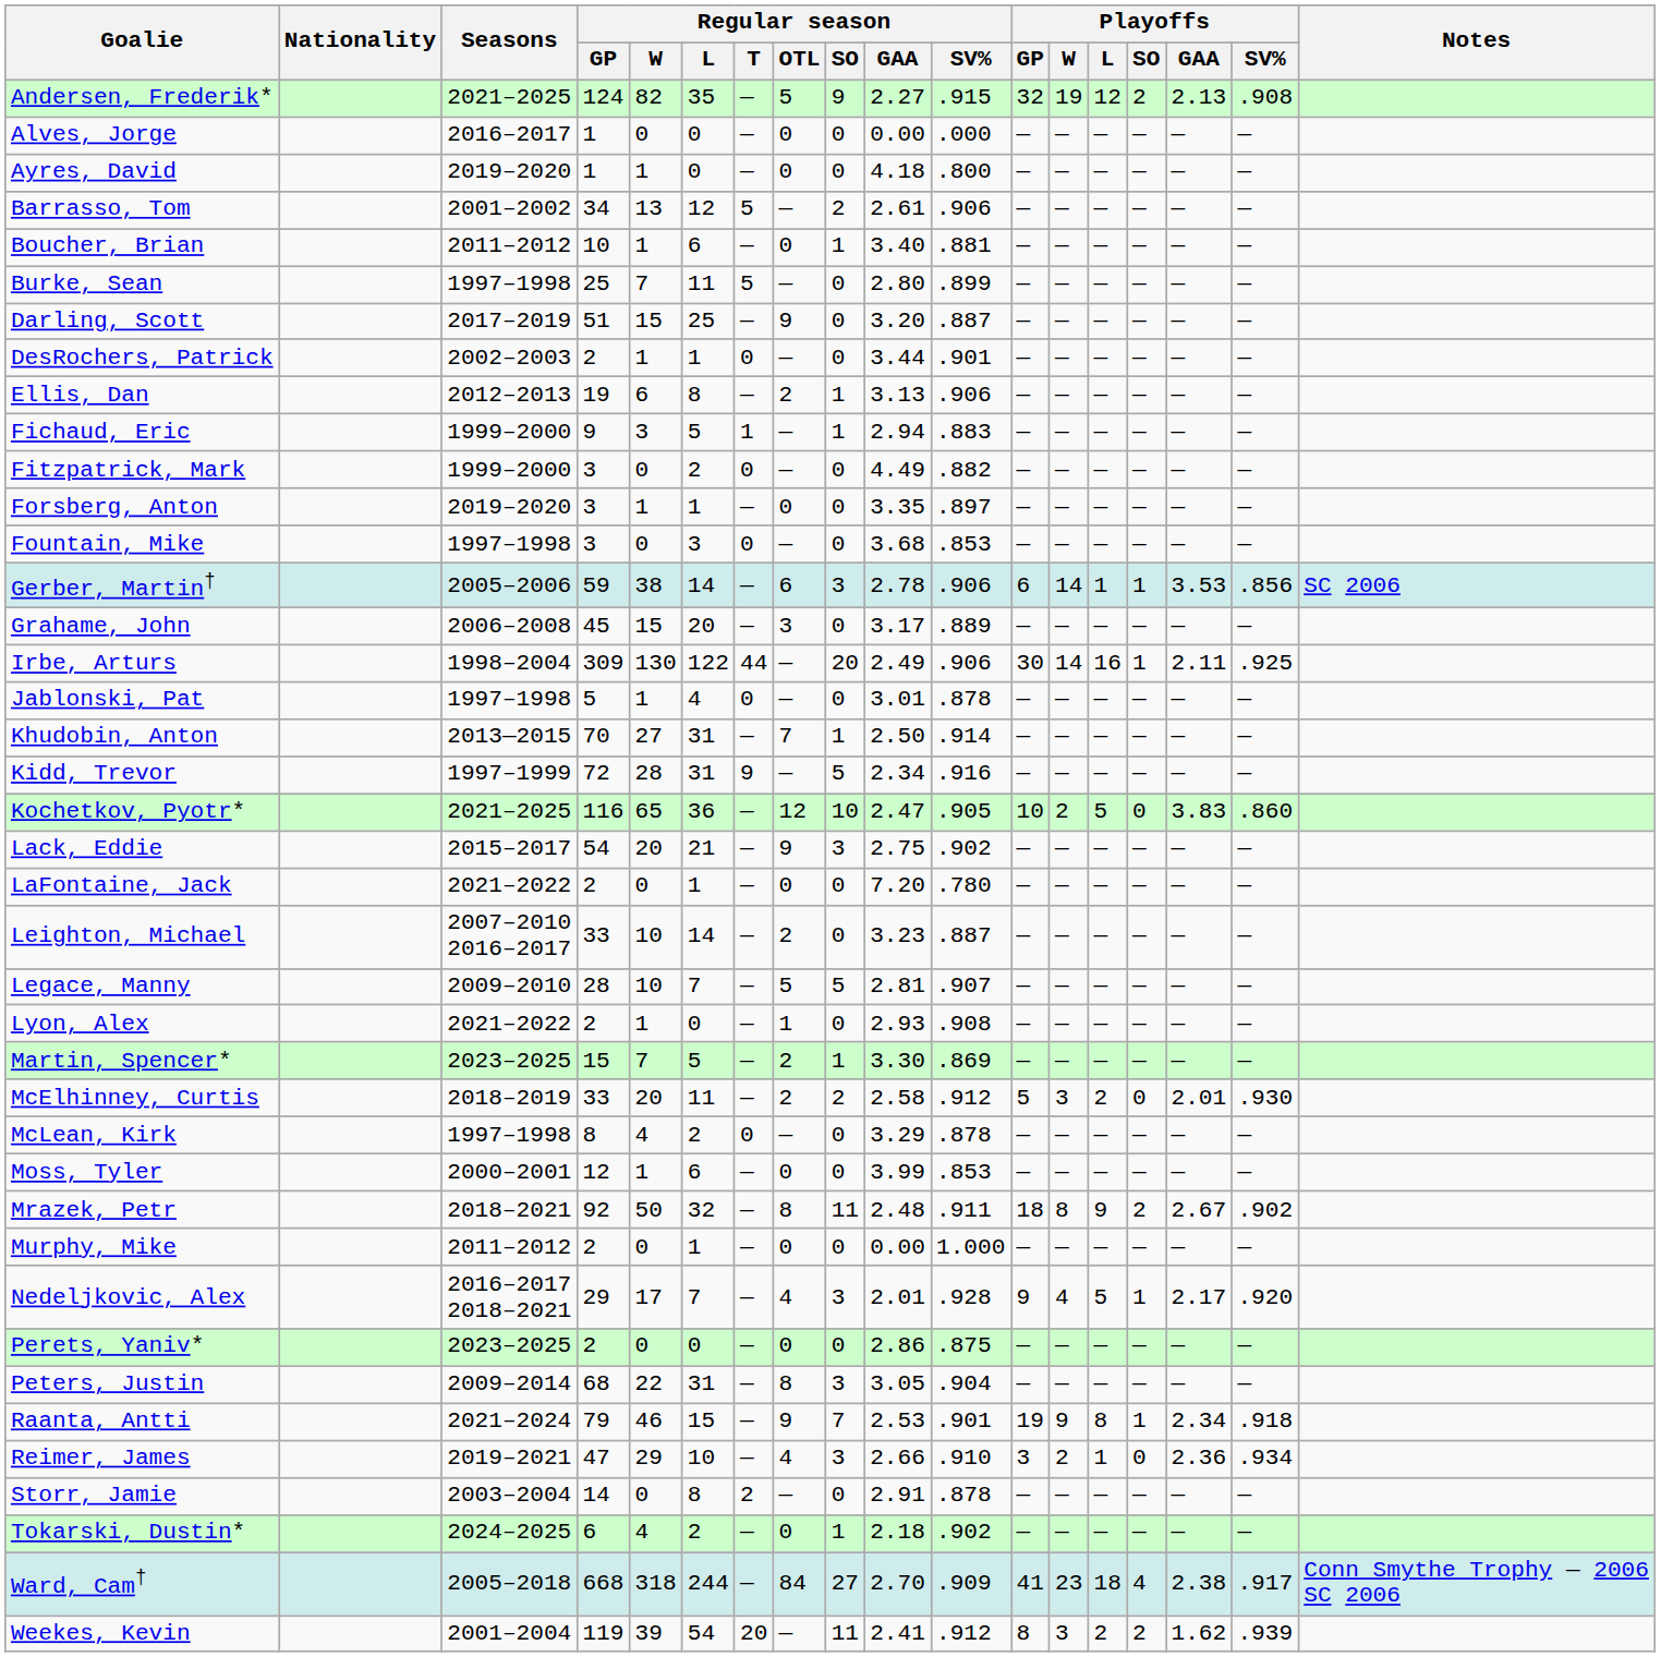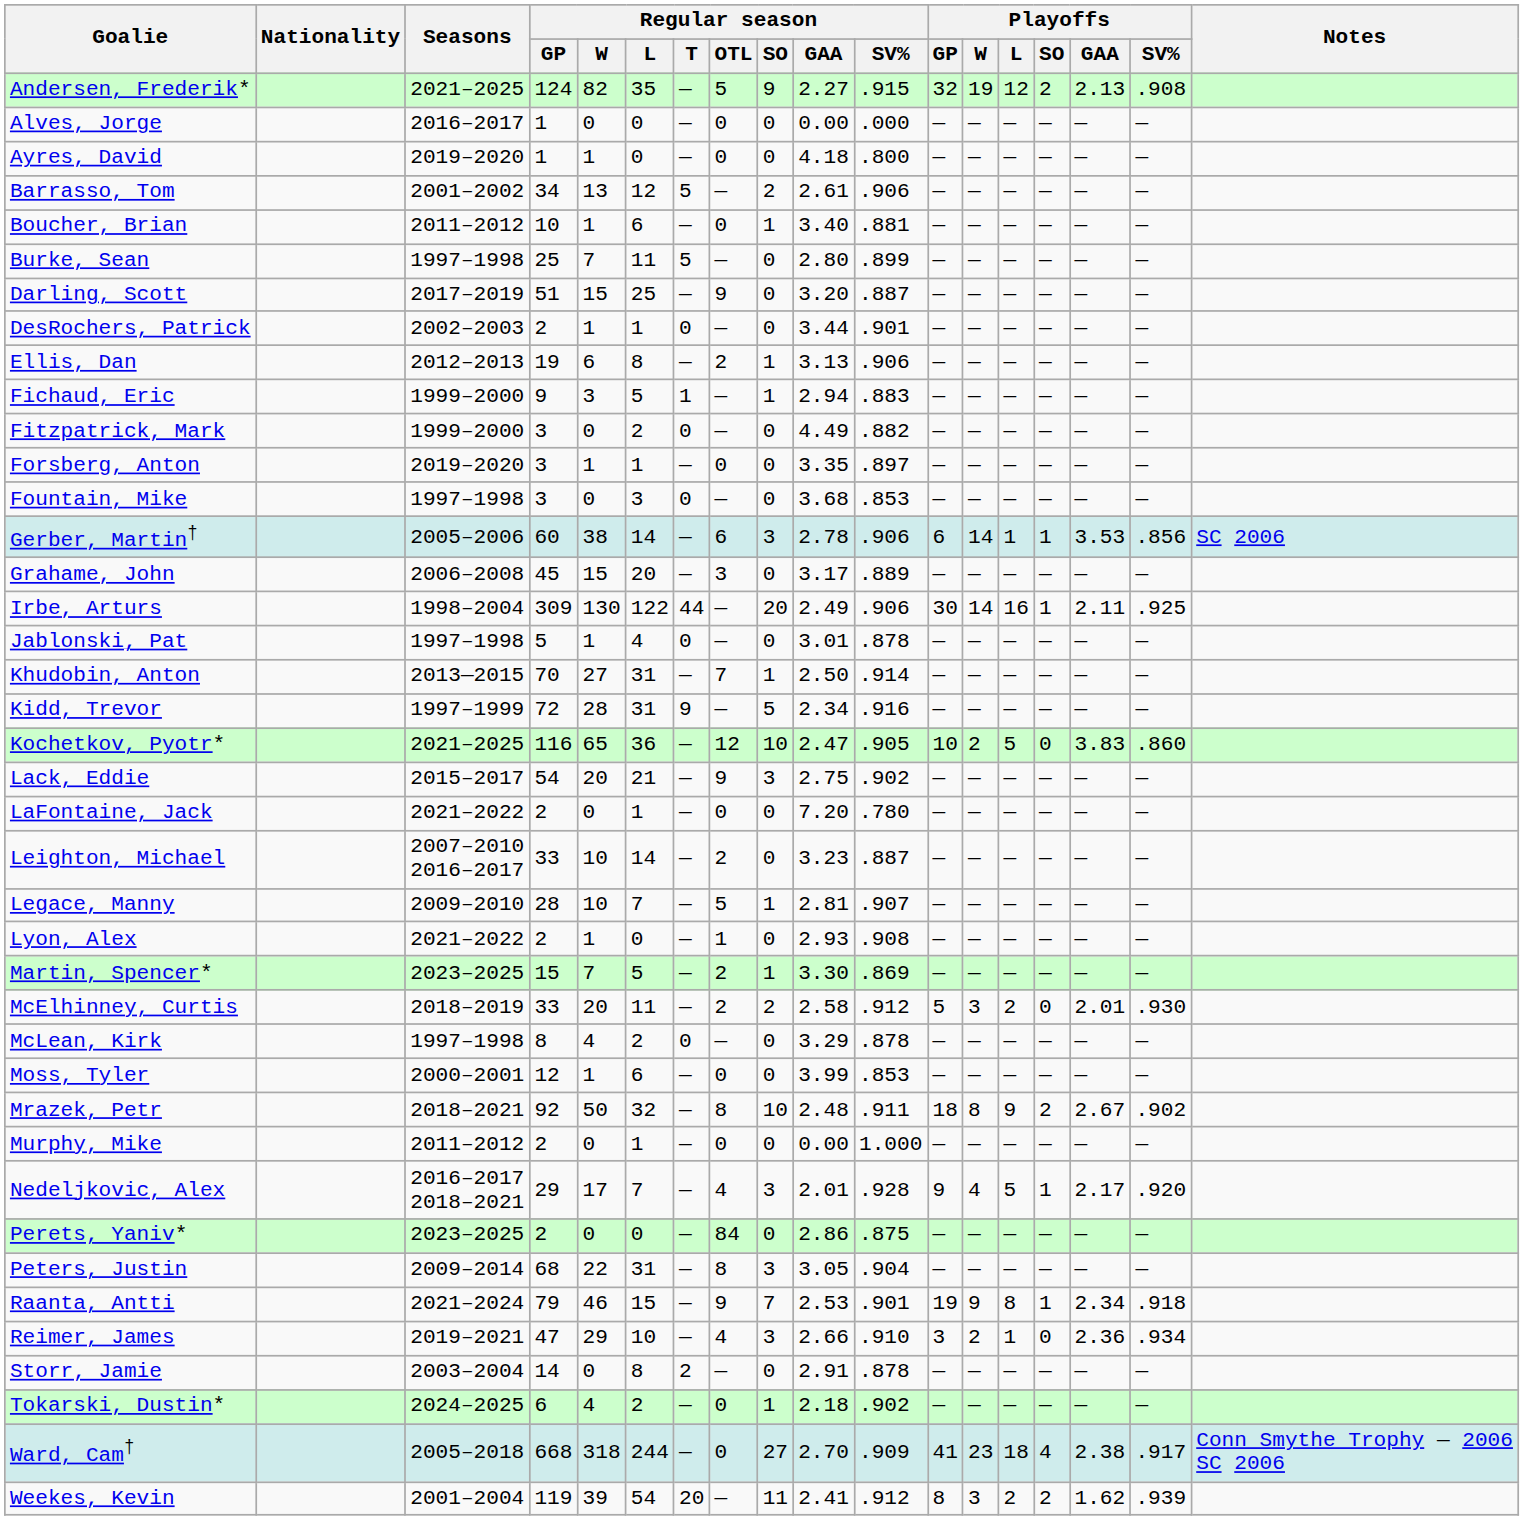 <table class="wikitable sortable" style="text-align:left; font-size:95%">
 <tr>
 <th rowspan="2">Goalie</th>
 <th rowspan="2">Nationality</th>
 <th rowspan="2">Seasons</th>
 <th colspan="8" class="unsortable">Regular season</th>
 <th colspan="6" class="unsortable">Playoffs</th>
 <th rowspan="2">Notes</th>
 </tr>
 <tr>
 <th>GP</th>
 <th>W</th>
 <th>L</th>
 <th>T</th>
 <th>OTL</th>
 <th>SO</th>
 <th>GAA</th>
 <th>SV%</th>
 <th>GP</th>
 <th>W</th>
 <th>L</th>
 <th>SO</th>
 <th>GAA</th>
 <th>SV%</th>
 </tr>
 <tr bgcolor="#CCFFCC">
 <td><a href='#'>Andersen, Frederik</a>*</td>
 <td></td>
 <td>2021–2025</td>
 <td>124</td>
 <td>82</td>
 <td>35</td>
 <td>—</td>
 <td>5</td>
 <td>9</td>
 <td>2.27</td>
 <td>.915</td>
 <td>32</td>
 <td>19</td>
 <td>12</td>
 <td>2</td>
 <td>2.13</td>
 <td>.908</td>
 <td></td>
 </tr>
 <tr>
 <td><a href='#'>Alves, Jorge</a></td>
 <td></td>
 <td>2016–2017</td>
 <td>1</td>
 <td>0</td>
 <td>0</td>
 <td>—</td>
 <td>0</td>
 <td>0</td>
 <td>0.00</td>
 <td>.000</td>
 <td>—</td>
 <td>—</td>
 <td>—</td>
 <td>—</td>
 <td>—</td>
 <td>—</td>
 <td></td>
 </tr>
 <tr>
 <td><a href='#'>Ayres, David</a></td>
 <td></td>
 <td>2019–2020</td>
 <td>1</td>
 <td>1</td>
 <td>0</td>
 <td>—</td>
 <td>0</td>
 <td>0</td>
 <td>4.18</td>
 <td>.800</td>
 <td>—</td>
 <td>—</td>
 <td>—</td>
 <td>—</td>
 <td>—</td>
 <td>—</td>
 <td></td>
 </tr>
 <tr>
 <td><a href='#'>Barrasso, Tom</a></td>
 <td></td>
 <td>2001–2002</td>
 <td>34</td>
 <td>13</td>
 <td>12</td>
 <td>5</td>
 <td>—</td>
 <td>2</td>
 <td>2.61</td>
 <td>.906</td>
 <td>—</td>
 <td>—</td>
 <td>—</td>
 <td>—</td>
 <td>—</td>
 <td>—</td>
 <td></td>
 </tr>
 <tr>
 <td><a href='#'>Boucher, Brian</a></td>
 <td></td>
 <td>2011–2012</td>
 <td>10</td>
 <td>1</td>
 <td>6</td>
 <td>—</td>
 <td>0</td>
 <td>1</td>
 <td>3.40</td>
 <td>.881</td>
 <td>—</td>
 <td>—</td>
 <td>—</td>
 <td>—</td>
 <td>—</td>
 <td>—</td>
 <td></td>
 </tr>
 <tr>
 <td><a href='#'>Burke, Sean</a></td>
 <td></td>
 <td>1997–1998</td>
 <td>25</td>
 <td>7</td>
 <td>11</td>
 <td>5</td>
 <td>—</td>
 <td>0</td>
 <td>2.80</td>
 <td>.899</td>
 <td>—</td>
 <td>—</td>
 <td>—</td>
 <td>—</td>
 <td>—</td>
 <td>—</td>
 <td></td>
 </tr>
 <tr>
 <td><a href='#'>Darling, Scott</a></td>
 <td></td>
 <td>2017–2019</td>
 <td>51</td>
 <td>15</td>
 <td>25</td>
 <td>—</td>
 <td>9</td>
 <td>0</td>
 <td>3.20</td>
 <td>.887</td>
 <td>—</td>
 <td>—</td>
 <td>—</td>
 <td>—</td>
 <td>—</td>
 <td>—</td>
 <td></td>
 </tr>
 <tr>
 <td><a href='#'>DesRochers, Patrick</a></td>
 <td></td>
 <td>2002–2003</td>
 <td>2</td>
 <td>1</td>
 <td>1</td>
 <td>0</td>
 <td>—</td>
 <td>0</td>
 <td>3.44</td>
 <td>.901</td>
 <td>—</td>
 <td>—</td>
 <td>—</td>
 <td>—</td>
 <td>—</td>
 <td>—</td>
 <td></td>
 </tr>
 <tr>
 <td><a href='#'>Ellis, Dan</a></td>
 <td></td>
 <td>2012–2013</td>
 <td>19</td>
 <td>6</td>
 <td>8</td>
 <td>—</td>
 <td>2</td>
 <td>1</td>
 <td>3.13</td>
 <td>.906</td>
 <td>—</td>
 <td>—</td>
 <td>—</td>
 <td>—</td>
 <td>—</td>
 <td>—</td>
 <td></td>
 </tr>
 <tr>
 <td><a href='#'>Fichaud, Eric</a></td>
 <td></td>
 <td>1999–2000</td>
 <td>9</td>
 <td>3</td>
 <td>5</td>
 <td>1</td>
 <td>—</td>
 <td>1</td>
 <td>2.94</td>
 <td>.883</td>
 <td>—</td>
 <td>—</td>
 <td>—</td>
 <td>—</td>
 <td>—</td>
 <td>—</td>
 <td></td>
 </tr>
 <tr>
 <td><a href='#'>Fitzpatrick, Mark</a></td>
 <td></td>
 <td>1999–2000</td>
 <td>3</td>
 <td>0</td>
 <td>2</td>
 <td>0</td>
 <td>—</td>
 <td>0</td>
 <td>4.49</td>
 <td>.882</td>
 <td>—</td>
 <td>—</td>
 <td>—</td>
 <td>—</td>
 <td>—</td>
 <td>—</td>
 <td></td>
 </tr>
 <tr>
 <td><a href='#'>Forsberg, Anton</a></td>
 <td></td>
 <td>2019–2020</td>
 <td>3</td>
 <td>1</td>
 <td>1</td>
 <td>—</td>
 <td>0</td>
 <td>0</td>
 <td>3.35</td>
 <td>.897</td>
 <td>—</td>
 <td>—</td>
 <td>—</td>
 <td>—</td>
 <td>—</td>
 <td>—</td>
 <td></td>
 </tr>
 <tr>
 <td><a href='#'>Fountain, Mike</a></td>
 <td></td>
 <td>1997–1998</td>
 <td>3</td>
 <td>0</td>
 <td>3</td>
 <td>0</td>
 <td>—</td>
 <td>0</td>
 <td>3.68</td>
 <td>.853</td>
 <td>—</td>
 <td>—</td>
 <td>—</td>
 <td>—</td>
 <td>—</td>
 <td>—</td>
 <td></td>
 </tr>
 <tr bgcolor="#CFECEC">
 <td><a href='#'>Gerber, Martin</a><sup>†</sup></td>
 <td></td>
 <td>2005–2006</td>
-<td>59</td>
+<td>60</td>
 <td>38</td>
 <td>14</td>
 <td>—</td>
 <td>6</td>
 <td>3</td>
 <td>2.78</td>
 <td>.906</td>
 <td>6</td>
 <td>14</td>
 <td>1</td>
 <td>1</td>
 <td>3.53</td>
 <td>.856</td>
 <td><a href='#'>SC</a> <a href='#'>2006</a></td>
 </tr>
 <tr>
 <td><a href='#'>Grahame, John</a></td>
 <td></td>
 <td>2006–2008</td>
 <td>45</td>
 <td>15</td>
 <td>20</td>
 <td>—</td>
 <td>3</td>
 <td>0</td>
 <td>3.17</td>
 <td>.889</td>
 <td>—</td>
 <td>—</td>
 <td>—</td>
 <td>—</td>
 <td>—</td>
 <td>—</td>
 <td></td>
 </tr>
 <tr>
 <td><a href='#'>Irbe, Arturs</a></td>
 <td></td>
 <td>1998–2004</td>
 <td>309</td>
 <td>130</td>
 <td>122</td>
 <td>44</td>
 <td>—</td>
 <td>20</td>
 <td>2.49</td>
 <td>.906</td>
 <td>30</td>
 <td>14</td>
 <td>16</td>
 <td>1</td>
 <td>2.11</td>
 <td>.925</td>
 <td></td>
 </tr>
 <tr>
 <td><a href='#'>Jablonski, Pat</a></td>
 <td></td>
 <td>1997–1998</td>
 <td>5</td>
 <td>1</td>
 <td>4</td>
 <td>0</td>
 <td>—</td>
 <td>0</td>
 <td>3.01</td>
 <td>.878</td>
 <td>—</td>
 <td>—</td>
 <td>—</td>
 <td>—</td>
 <td>—</td>
 <td>—</td>
 <td></td>
 </tr>
 <tr>
 <td><a href='#'>Khudobin, Anton</a></td>
 <td></td>
 <td>2013—2015</td>
 <td>70</td>
 <td>27</td>
 <td>31</td>
 <td>—</td>
 <td>7</td>
 <td>1</td>
 <td>2.50</td>
 <td>.914</td>
 <td>—</td>
 <td>—</td>
 <td>—</td>
 <td>—</td>
 <td>—</td>
 <td>—</td>
 <td></td>
 </tr>
 <tr>
 <td><a href='#'>Kidd, Trevor</a></td>
 <td></td>
 <td>1997–1999</td>
 <td>72</td>
 <td>28</td>
 <td>31</td>
 <td>9</td>
 <td>—</td>
 <td>5</td>
 <td>2.34</td>
 <td>.916</td>
 <td>—</td>
 <td>—</td>
 <td>—</td>
 <td>—</td>
 <td>—</td>
 <td>—</td>
 <td></td>
 </tr>
 <tr bgcolor="#CCFFCC">
 <td><a href='#'>Kochetkov, Pyotr</a>*</td>
 <td></td>
 <td>2021–2025</td>
 <td>116</td>
 <td>65</td>
 <td>36</td>
 <td>—</td>
 <td>12</td>
 <td>10</td>
 <td>2.47</td>
 <td>.905</td>
 <td>10</td>
 <td>2</td>
 <td>5</td>
 <td>0</td>
 <td>3.83</td>
 <td>.860</td>
 <td></td>
 </tr>
 <tr>
 <td><a href='#'>Lack, Eddie</a></td>
 <td></td>
 <td>2015–2017</td>
 <td>54</td>
 <td>20</td>
 <td>21</td>
 <td>—</td>
 <td>9</td>
 <td>3</td>
 <td>2.75</td>
 <td>.902</td>
 <td>—</td>
 <td>—</td>
 <td>—</td>
 <td>—</td>
 <td>—</td>
 <td>—</td>
 <td></td>
 </tr>
 <tr>
 <td><a href='#'>LaFontaine, Jack</a></td>
 <td></td>
 <td>2021–2022</td>
 <td>2</td>
 <td>0</td>
 <td>1</td>
 <td>—</td>
 <td>0</td>
 <td>0</td>
 <td>7.20</td>
 <td>.780</td>
 <td>—</td>
 <td>—</td>
 <td>—</td>
 <td>—</td>
 <td>—</td>
 <td>—</td>
 <td></td>
 </tr>
 <tr>
 <td><a href='#'>Leighton, Michael</a></td>
 <td></td>
 <td>2007–2010<br>2016–2017</td>
 <td>33</td>
 <td>10</td>
 <td>14</td>
 <td>—</td>
 <td>2</td>
 <td>0</td>
 <td>3.23</td>
 <td>.887</td>
 <td>—</td>
 <td>—</td>
 <td>—</td>
 <td>—</td>
 <td>—</td>
 <td>—</td>
 <td></td>
 </tr>
 <tr>
 <td><a href='#'>Legace, Manny</a></td>
 <td></td>
 <td>2009–2010</td>
 <td>28</td>
 <td>10</td>
 <td>7</td>
 <td>—</td>
 <td>5</td>
-<td>5</td>
+<td>1</td>
 <td>2.81</td>
 <td>.907</td>
 <td>—</td>
 <td>—</td>
 <td>—</td>
 <td>—</td>
 <td>—</td>
 <td>—</td>
 <td></td>
 </tr>
 <tr>
 <td><a href='#'>Lyon, Alex</a></td>
 <td></td>
 <td>2021–2022</td>
 <td>2</td>
 <td>1</td>
 <td>0</td>
 <td>—</td>
 <td>1</td>
 <td>0</td>
 <td>2.93</td>
 <td>.908</td>
 <td>—</td>
 <td>—</td>
 <td>—</td>
 <td>—</td>
 <td>—</td>
 <td>—</td>
 <td></td>
 </tr>
 <tr bgcolor="#CCFFCC">
 <td><a href='#'>Martin, Spencer</a>*</td>
 <td></td>
 <td>2023–2025</td>
 <td>15</td>
 <td>7</td>
 <td>5</td>
 <td>—</td>
 <td>2</td>
 <td>1</td>
 <td>3.30</td>
 <td>.869</td>
 <td>—</td>
 <td>—</td>
 <td>—</td>
 <td>—</td>
 <td>—</td>
 <td>—</td>
 <td></td>
 </tr>
 <tr>
 <td><a href='#'>McElhinney, Curtis</a></td>
 <td></td>
 <td>2018–2019</td>
 <td>33</td>
 <td>20</td>
 <td>11</td>
 <td>—</td>
 <td>2</td>
 <td>2</td>
 <td>2.58</td>
 <td>.912</td>
 <td>5</td>
 <td>3</td>
 <td>2</td>
 <td>0</td>
 <td>2.01</td>
 <td>.930</td>
 <td></td>
 </tr>
 <tr>
 <td><a href='#'>McLean, Kirk</a></td>
 <td></td>
 <td>1997–1998</td>
 <td>8</td>
 <td>4</td>
 <td>2</td>
 <td>0</td>
 <td>—</td>
 <td>0</td>
 <td>3.29</td>
 <td>.878</td>
 <td>—</td>
 <td>—</td>
 <td>—</td>
 <td>—</td>
 <td>—</td>
 <td>—</td>
 <td></td>
 </tr>
 <tr>
 <td><a href='#'>Moss, Tyler</a></td>
 <td></td>
 <td>2000–2001</td>
 <td>12</td>
 <td>1</td>
 <td>6</td>
 <td>—</td>
 <td>0</td>
 <td>0</td>
 <td>3.99</td>
 <td>.853</td>
 <td>—</td>
 <td>—</td>
 <td>—</td>
 <td>—</td>
 <td>—</td>
 <td>—</td>
 <td></td>
 </tr>
 <tr>
 <td><a href='#'>Mrazek, Petr</a></td>
 <td></td>
 <td>2018–2021</td>
 <td>92</td>
 <td>50</td>
 <td>32</td>
 <td>—</td>
 <td>8</td>
-<td>11</td>
+<td>10</td>
 <td>2.48</td>
 <td>.911</td>
 <td>18</td>
 <td>8</td>
 <td>9</td>
 <td>2</td>
 <td>2.67</td>
 <td>.902</td>
 <td></td>
 </tr>
 <tr>
 <td><a href='#'>Murphy, Mike</a></td>
 <td></td>
 <td>2011–2012</td>
 <td>2</td>
 <td>0</td>
 <td>1</td>
 <td>—</td>
 <td>0</td>
 <td>0</td>
 <td>0.00</td>
 <td>1.000</td>
 <td>—</td>
 <td>—</td>
 <td>—</td>
 <td>—</td>
 <td>—</td>
 <td>—</td>
 <td></td>
 </tr>
 <tr>
 <td><a href='#'>Nedeljkovic, Alex</a></td>
 <td></td>
 <td>2016–2017<br>2018–2021</td>
 <td>29</td>
 <td>17</td>
 <td>7</td>
 <td>—</td>
 <td>4</td>
 <td>3</td>
 <td>2.01</td>
 <td>.928</td>
 <td>9</td>
 <td>4</td>
 <td>5</td>
 <td>1</td>
 <td>2.17</td>
 <td>.920</td>
 <td></td>
 </tr>
 <tr bgcolor="#CCFFCC">
 <td><a href='#'>Perets, Yaniv</a>*</td>
 <td></td>
 <td>2023–2025</td>
 <td>2</td>
 <td>0</td>
 <td>0</td>
 <td>—</td>
-<td>0</td>
+<td>84</td>
 <td>0</td>
 <td>2.86</td>
 <td>.875</td>
 <td>—</td>
 <td>—</td>
 <td>—</td>
 <td>—</td>
 <td>—</td>
 <td>—</td>
 <td></td>
 </tr>
 <tr>
 <td><a href='#'>Peters, Justin</a></td>
 <td></td>
 <td>2009–2014</td>
 <td>68</td>
 <td>22</td>
 <td>31</td>
 <td>—</td>
 <td>8</td>
 <td>3</td>
 <td>3.05</td>
 <td>.904</td>
 <td>—</td>
 <td>—</td>
 <td>—</td>
 <td>—</td>
 <td>—</td>
 <td>—</td>
 <td></td>
 </tr>
 <tr>
 <td><a href='#'>Raanta, Antti</a></td>
 <td></td>
 <td>2021–2024</td>
 <td>79</td>
 <td>46</td>
 <td>15</td>
 <td>—</td>
 <td>9</td>
 <td>7</td>
 <td>2.53</td>
 <td>.901</td>
 <td>19</td>
 <td>9</td>
 <td>8</td>
 <td>1</td>
 <td>2.34</td>
 <td>.918</td>
 <td></td>
 </tr>
 <tr>
 <td><a href='#'>Reimer, James</a></td>
 <td></td>
 <td>2019–2021</td>
 <td>47</td>
 <td>29</td>
 <td>10</td>
 <td>—</td>
 <td>4</td>
 <td>3</td>
 <td>2.66</td>
 <td>.910</td>
 <td>3</td>
 <td>2</td>
 <td>1</td>
 <td>0</td>
 <td>2.36</td>
 <td>.934</td>
 <td></td>
 </tr>
 <tr>
 <td><a href='#'>Storr, Jamie</a></td>
 <td></td>
 <td>2003–2004</td>
 <td>14</td>
 <td>0</td>
 <td>8</td>
 <td>2</td>
 <td>—</td>
 <td>0</td>
 <td>2.91</td>
 <td>.878</td>
 <td>—</td>
 <td>—</td>
 <td>—</td>
 <td>—</td>
 <td>—</td>
 <td>—</td>
 <td></td>
 </tr>
 <tr bgcolor="#CCFFCC">
 <td><a href='#'>Tokarski, Dustin</a>*</td>
 <td></td>
 <td>2024–2025</td>
 <td>6</td>
 <td>4</td>
 <td>2</td>
 <td>—</td>
 <td>0</td>
 <td>1</td>
 <td>2.18</td>
 <td>.902</td>
 <td>—</td>
 <td>—</td>
 <td>—</td>
 <td>—</td>
 <td>—</td>
 <td>—</td>
 <td></td>
 </tr>
 <tr bgcolor="#CFECEC">
 <td><a href='#'>Ward, Cam</a><sup>†</sup></td>
 <td></td>
 <td>2005–2018</td>
 <td>668</td>
 <td>318</td>
 <td>244</td>
 <td>—</td>
-<td>84</td>
+<td>0</td>
 <td>27</td>
 <td>2.70</td>
 <td>.909</td>
 <td>41</td>
 <td>23</td>
 <td>18</td>
 <td>4</td>
 <td>2.38</td>
 <td>.917</td>
 <td><a href='#'>Conn Smythe Trophy</a> — <a href='#'>2006</a><br><a href='#'>SC</a> <a href='#'>2006</a></td>
 </tr>
 <tr>
 <td><a href='#'>Weekes, Kevin</a></td>
 <td></td>
 <td>2001–2004</td>
 <td>119</td>
 <td>39</td>
 <td>54</td>
 <td>20</td>
 <td>—</td>
 <td>11</td>
 <td>2.41</td>
 <td>.912</td>
 <td>8</td>
 <td>3</td>
 <td>2</td>
 <td>2</td>
 <td>1.62</td>
 <td>.939</td>
 <td></td>
 </tr>
 </table>
